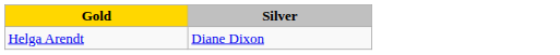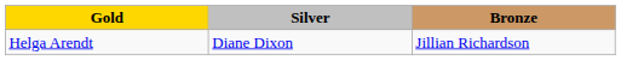 <table class="wikitable" style="text-align:left">
 <tr align="center">
 <td width=200 bgcolor=gold><strong>Gold</strong></td>
 <td width=200 bgcolor=silver><strong>Silver</strong></td>
+<td width=200 bgcolor=CC9966><strong>Bronze</strong></td>
 </tr>
 <tr>
 <td><a href='#'>Helga Arendt</a><br><em></em></td>
 <td><a href='#'>Diane Dixon</a><br><em></em></td>
+<td><a href='#'>Jillian Richardson</a><br><em></em></td>
 </tr>
 </table>
